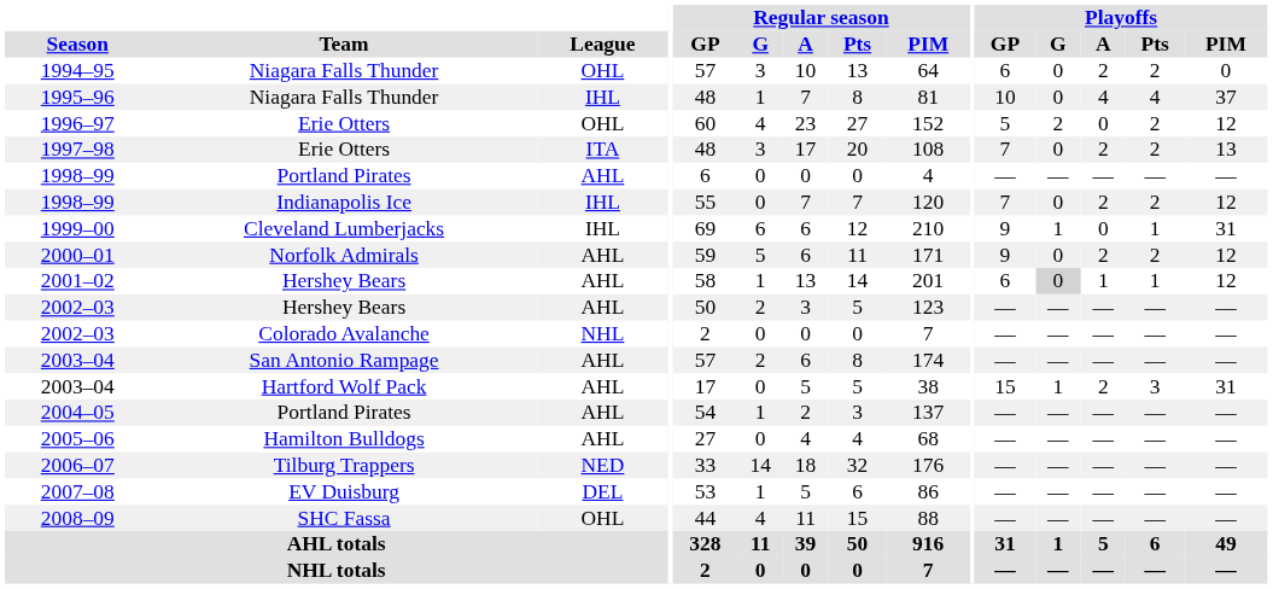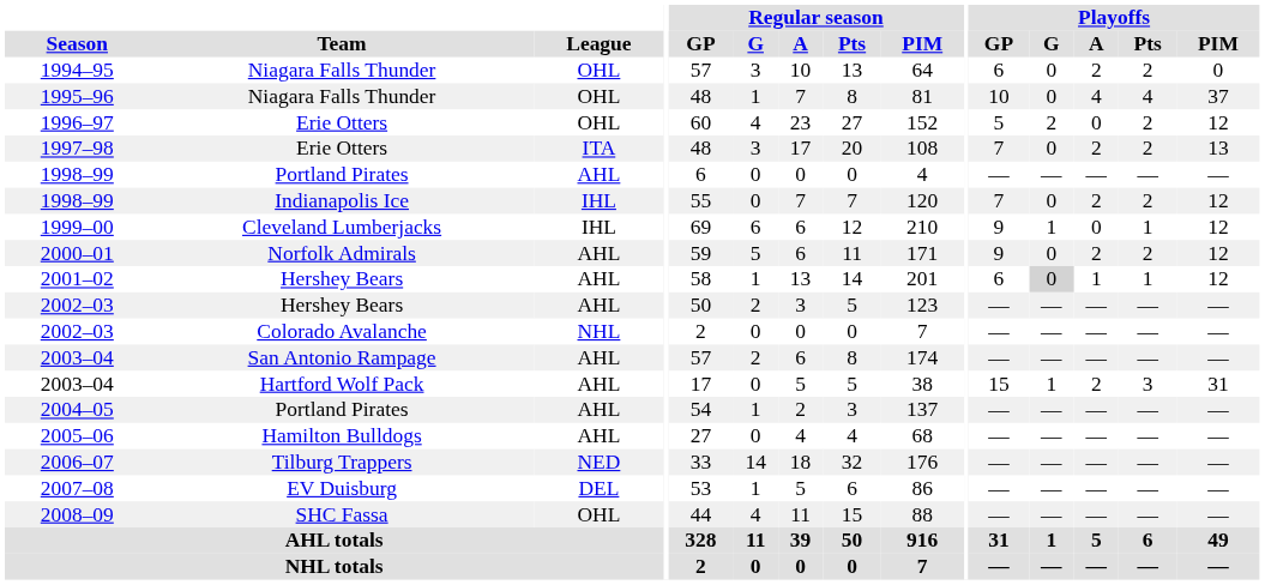 <table border="0" cellpadding="1" cellspacing="0" style="text-align:center; width:60em">
 <tr bgcolor="#e0e0e0">
 <th colspan="3" bgcolor="#ffffff"></th>
 <th rowspan="100" bgcolor="#ffffff"></th>
 <th colspan="5"><a href='#'>Regular season</a></th>
 <th rowspan="100" bgcolor="#ffffff"></th>
 <th colspan="5"><a href='#'>Playoffs</a></th>
 </tr>
 <tr bgcolor="#e0e0e0">
 <th><a href='#'>Season</a></th>
 <th>Team</th>
 <th>League</th>
 <th>GP</th>
 <th><a href='#'>G</a></th>
 <th><a href='#'>A</a></th>
 <th><a href='#'>Pts</a></th>
 <th><a href='#'>PIM</a></th>
 <th>GP</th>
 <th>G</th>
 <th>A</th>
 <th>Pts</th>
 <th>PIM</th>
 </tr>
 <tr>
 <td><a href='#'>1994–95</a></td>
 <td><a href='#'>Niagara Falls Thunder</a></td>
 <td><a href='#'>OHL</a></td>
 <td>57</td>
 <td>3</td>
 <td>10</td>
 <td>13</td>
 <td>64</td>
 <td>6</td>
 <td>0</td>
 <td>2</td>
 <td>2</td>
 <td>0</td>
 </tr>
 <tr bgcolor="#f0f0f0">
 <td><a href='#'>1995–96</a></td>
 <td>Niagara Falls Thunder</td>
-<td><a href='#'>IHL</a></td>
+<td>OHL</td>
 <td>48</td>
 <td>1</td>
 <td>7</td>
 <td>8</td>
 <td>81</td>
 <td>10</td>
 <td>0</td>
 <td>4</td>
 <td>4</td>
 <td>37</td>
 </tr>
 <tr>
 <td><a href='#'>1996–97</a></td>
 <td><a href='#'>Erie Otters</a></td>
 <td>OHL</td>
 <td>60</td>
 <td>4</td>
 <td>23</td>
 <td>27</td>
 <td>152</td>
 <td>5</td>
 <td>2</td>
 <td>0</td>
 <td>2</td>
 <td>12</td>
 </tr>
 <tr bgcolor="#f0f0f0">
 <td><a href='#'>1997–98</a></td>
 <td>Erie Otters</td>
 <td><a href='#'>ITA</a></td>
 <td>48</td>
 <td>3</td>
 <td>17</td>
 <td>20</td>
 <td>108</td>
 <td>7</td>
 <td>0</td>
 <td>2</td>
 <td>2</td>
 <td>13</td>
 </tr>
 <tr>
 <td><a href='#'>1998–99</a></td>
 <td><a href='#'>Portland Pirates</a></td>
 <td><a href='#'>AHL</a></td>
 <td>6</td>
 <td>0</td>
 <td>0</td>
 <td>0</td>
 <td>4</td>
 <td>—</td>
 <td>—</td>
 <td>—</td>
 <td>—</td>
 <td>—</td>
 </tr>
 <tr bgcolor="#f0f0f0">
 <td><a href='#'>1998–99</a></td>
 <td><a href='#'>Indianapolis Ice</a></td>
 <td><a href='#'>IHL</a></td>
 <td>55</td>
 <td>0</td>
 <td>7</td>
 <td>7</td>
 <td>120</td>
 <td>7</td>
 <td>0</td>
 <td>2</td>
 <td>2</td>
 <td>12</td>
 </tr>
 <tr>
 <td><a href='#'>1999–00</a></td>
 <td><a href='#'>Cleveland Lumberjacks</a></td>
 <td>IHL</td>
 <td>69</td>
 <td>6</td>
 <td>6</td>
 <td>12</td>
 <td>210</td>
 <td>9</td>
 <td>1</td>
 <td>0</td>
 <td>1</td>
-<td>31</td>
+<td>12</td>
 </tr>
 <tr bgcolor="#f0f0f0">
 <td><a href='#'>2000–01</a></td>
 <td><a href='#'>Norfolk Admirals</a></td>
 <td>AHL</td>
 <td>59</td>
 <td>5</td>
 <td>6</td>
 <td>11</td>
 <td>171</td>
 <td>9</td>
 <td>0</td>
 <td>2</td>
 <td>2</td>
 <td>12</td>
 </tr>
 <tr>
 <td><a href='#'>2001–02</a></td>
 <td><a href='#'>Hershey Bears</a></td>
 <td>AHL</td>
 <td>58</td>
 <td>1</td>
 <td>13</td>
 <td>14</td>
 <td>201</td>
 <td>6</td>
 <td style="background: lightgrey;">0</td>
 <td>1</td>
 <td>1</td>
 <td>12</td>
 </tr>
 <tr bgcolor="#f0f0f0">
 <td><a href='#'>2002–03</a></td>
 <td>Hershey Bears</td>
 <td>AHL</td>
 <td>50</td>
 <td>2</td>
 <td>3</td>
 <td>5</td>
 <td>123</td>
 <td>—</td>
 <td>—</td>
 <td>—</td>
 <td>—</td>
 <td>—</td>
 </tr>
 <tr>
 <td><a href='#'>2002–03</a></td>
 <td><a href='#'>Colorado Avalanche</a></td>
 <td><a href='#'>NHL</a></td>
 <td>2</td>
 <td>0</td>
 <td>0</td>
 <td>0</td>
 <td>7</td>
 <td>—</td>
 <td>—</td>
 <td>—</td>
 <td>—</td>
 <td>—</td>
 </tr>
 <tr bgcolor="#f0f0f0">
 <td><a href='#'>2003–04</a></td>
 <td><a href='#'>San Antonio Rampage</a></td>
 <td>AHL</td>
 <td>57</td>
 <td>2</td>
 <td>6</td>
 <td>8</td>
 <td>174</td>
 <td>—</td>
 <td>—</td>
 <td>—</td>
 <td>—</td>
 <td>—</td>
 </tr>
 <tr>
 <td>2003–04</td>
 <td><a href='#'>Hartford Wolf Pack</a></td>
 <td>AHL</td>
 <td>17</td>
 <td>0</td>
 <td>5</td>
 <td>5</td>
 <td>38</td>
 <td>15</td>
 <td>1</td>
 <td>2</td>
 <td>3</td>
 <td>31</td>
 </tr>
 <tr bgcolor="#f0f0f0">
 <td><a href='#'>2004–05</a></td>
 <td>Portland Pirates</td>
 <td>AHL</td>
 <td>54</td>
 <td>1</td>
 <td>2</td>
 <td>3</td>
 <td>137</td>
 <td>—</td>
 <td>—</td>
 <td>—</td>
 <td>—</td>
 <td>—</td>
 </tr>
 <tr>
 <td><a href='#'>2005–06</a></td>
 <td><a href='#'>Hamilton Bulldogs</a></td>
 <td>AHL</td>
 <td>27</td>
 <td>0</td>
 <td>4</td>
 <td>4</td>
 <td>68</td>
 <td>—</td>
 <td>—</td>
 <td>—</td>
 <td>—</td>
 <td>—</td>
 </tr>
 <tr bgcolor="#f0f0f0">
 <td><a href='#'>2006–07</a></td>
 <td><a href='#'>Tilburg Trappers</a></td>
 <td><a href='#'>NED</a></td>
 <td>33</td>
 <td>14</td>
 <td>18</td>
 <td>32</td>
 <td>176</td>
 <td>—</td>
 <td>—</td>
 <td>—</td>
 <td>—</td>
 <td>—</td>
 </tr>
 <tr>
 <td><a href='#'>2007–08</a></td>
 <td><a href='#'>EV Duisburg</a></td>
 <td><a href='#'>DEL</a></td>
 <td>53</td>
 <td>1</td>
 <td>5</td>
 <td>6</td>
 <td>86</td>
 <td>—</td>
 <td>—</td>
 <td>—</td>
 <td>—</td>
 <td>—</td>
 </tr>
 <tr bgcolor="#f0f0f0">
 <td><a href='#'>2008–09</a></td>
 <td><a href='#'>SHC Fassa</a></td>
 <td>OHL</td>
 <td>44</td>
 <td>4</td>
 <td>11</td>
 <td>15</td>
 <td>88</td>
 <td>—</td>
 <td>—</td>
 <td>—</td>
 <td>—</td>
 <td>—</td>
 </tr>
 <tr bgcolor="#e0e0e0">
 <th colspan="3">AHL totals</th>
 <th>328</th>
 <th>11</th>
 <th>39</th>
 <th>50</th>
 <th>916</th>
 <th>31</th>
 <th>1</th>
 <th>5</th>
 <th>6</th>
 <th>49</th>
 </tr>
 <tr bgcolor="#e0e0e0">
 <th colspan="3">NHL totals</th>
 <th>2</th>
 <th>0</th>
 <th>0</th>
 <th>0</th>
 <th>7</th>
 <th>—</th>
 <th>—</th>
 <th>—</th>
 <th>—</th>
 <th>—</th>
 </tr>
 </table>
